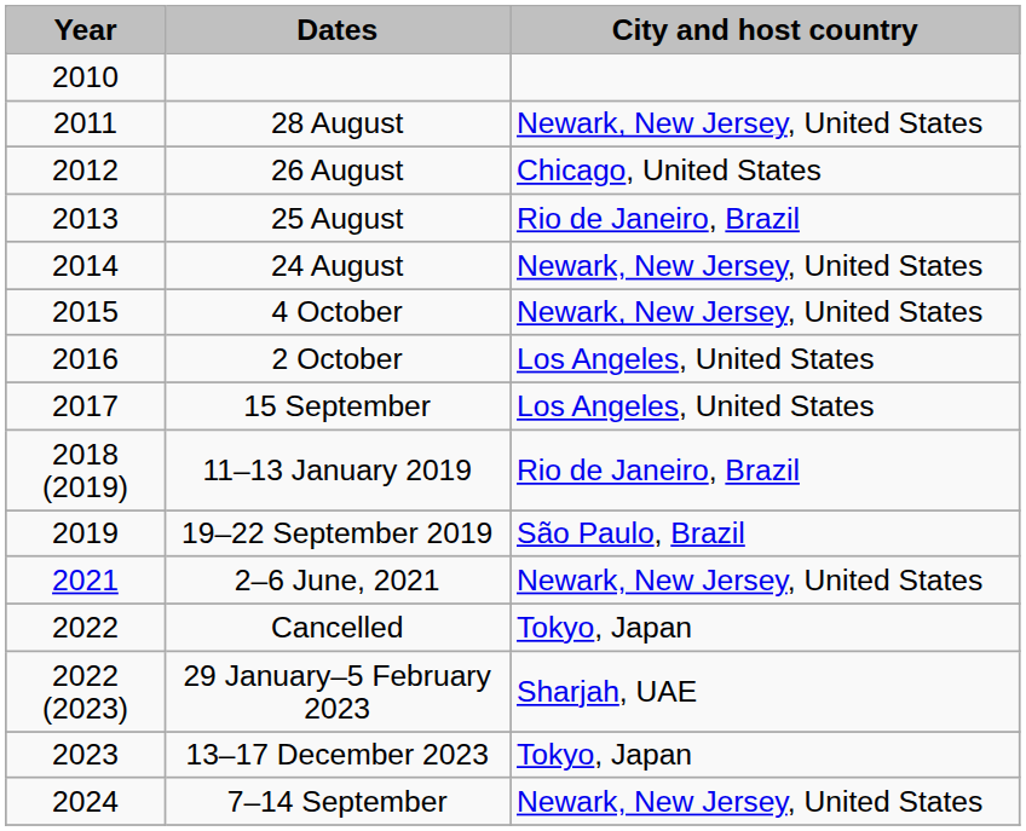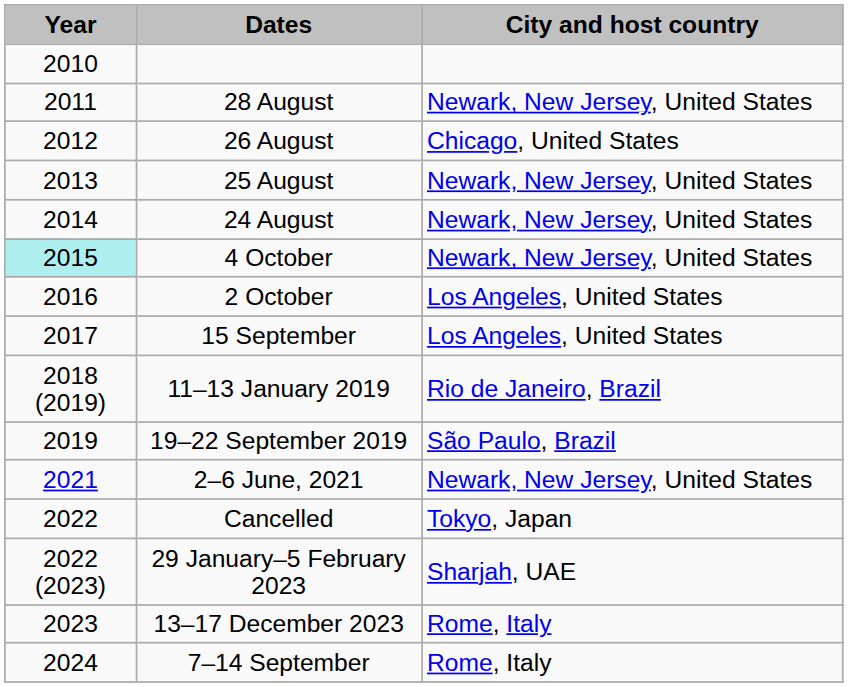 <table class=wikitable style="font-size:90%;">
 <tr>
 <th style="width: 70px; background-color:#C0C0C0">Year</th>
 <th style="width: 160px; background-color:#C0C0C0">Dates</th>
 <th style="width: 240px; background-color:#C0C0C0">City and host country</th>
 </tr>
 <tr>
 <td style="text-align:center">2010</td>
 <td style="text-align:center"></td>
 <td></td>
 </tr>
 <tr>
 <td style="text-align:center">2011</td>
 <td style="text-align:center">28 August</td>
 <td> <a href='#'>Newark, New Jersey</a>, United States</td>
 </tr>
 <tr>
 <td style="text-align:center">2012</td>
 <td style="text-align:center">26 August</td>
 <td> <a href='#'>Chicago</a>, United States</td>
 </tr>
 <tr>
 <td style="text-align:center">2013</td>
 <td style="text-align:center">25 August</td>
-<td> <a href='#'>Rio de Janeiro</a>, <a href='#'>Brazil</a></td>
+<td> <a href='#'>Newark, New Jersey</a>, United States</td>
 </tr>
 <tr>
 <td style="text-align:center">2014</td>
 <td style="text-align:center">24 August</td>
 <td> <a href='#'>Newark, New Jersey</a>, United States</td>
 </tr>
 <tr>
-<td style="text-align:center">2015</td>
+<td style="background: paleturquoise; text-align:center">2015</td>
 <td style="text-align:center">4 October</td>
 <td> <a href='#'>Newark, New Jersey</a>, United States</td>
 </tr>
 <tr>
 <td style="text-align:center">2016</td>
 <td style="text-align:center">2 October</td>
 <td> <a href='#'>Los Angeles</a>, United States</td>
 </tr>
 <tr>
 <td style="text-align:center">2017</td>
 <td style="text-align:center">15 September</td>
 <td> <a href='#'>Los Angeles</a>, United States</td>
 </tr>
 <tr>
 <td style="text-align:center">2018<br>(2019)</td>
 <td style="text-align:center">11–13 January 2019</td>
 <td> <a href='#'>Rio de Janeiro</a>, <a href='#'>Brazil</a></td>
 </tr>
 <tr>
 <td style="text-align:center">2019</td>
 <td style="text-align:center">19–22 September 2019</td>
 <td> <a href='#'>São Paulo</a>, <a href='#'>Brazil</a></td>
 </tr>
 <tr>
 <td style="text-align:center"><a href='#'>2021</a></td>
 <td style="text-align:center">2–6 June, 2021</td>
 <td> <a href='#'>Newark, New Jersey</a>, United States</td>
 </tr>
 <tr>
 <td style="text-align:center">2022</td>
 <td style="text-align:center">Cancelled</td>
 <td> <a href='#'>Tokyo</a>, Japan</td>
 </tr>
 <tr>
 <td style="text-align:center">2022<br>(2023)</td>
 <td style="text-align:center">29 January–5 February 2023</td>
 <td> <a href='#'>Sharjah</a>, UAE</td>
 </tr>
 <tr>
 <td style="text-align:center">2023</td>
 <td style="text-align:center">13–17 December 2023</td>
-<td> <a href='#'>Tokyo</a>, Japan</td>
+<td> <a href='#'>Rome</a>, <a href='#'>Italy</a></td>
 </tr>
 <tr>
 <td style="text-align:center">2024</td>
 <td style="text-align:center">7–14 September</td>
-<td> <a href='#'>Newark, New Jersey</a>, United States</td>
+<td> <a href='#'>Rome</a>, Italy</td>
 </tr>
 </table>
